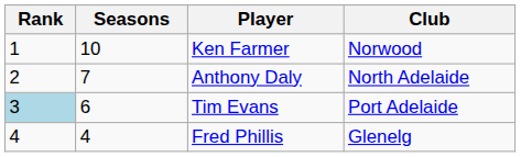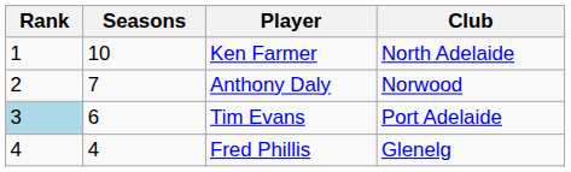 <table class="wikitable" style="width:50%;">
 <tr>
 <th>Rank</th>
 <th>Seasons</th>
 <th>Player</th>
 <th>Club</th>
 </tr>
 <tr>
 <td>1</td>
 <td>10</td>
 <td><a href='#'>Ken Farmer</a></td>
-<td><a href='#'>Norwood</a></td>
+<td><a href='#'>North Adelaide</a></td>
 </tr>
 <tr>
 <td>2</td>
 <td>7</td>
 <td><a href='#'>Anthony Daly</a></td>
-<td><a href='#'>North Adelaide</a></td>
+<td><a href='#'>Norwood</a></td>
 </tr>
 <tr>
 <td style="background: lightblue;">3</td>
 <td>6</td>
 <td><a href='#'>Tim Evans</a></td>
 <td><a href='#'>Port Adelaide</a></td>
 </tr>
 <tr>
 <td>4</td>
 <td>4</td>
 <td><a href='#'>Fred Phillis</a></td>
 <td><a href='#'>Glenelg</a></td>
 </tr>
 </table>
